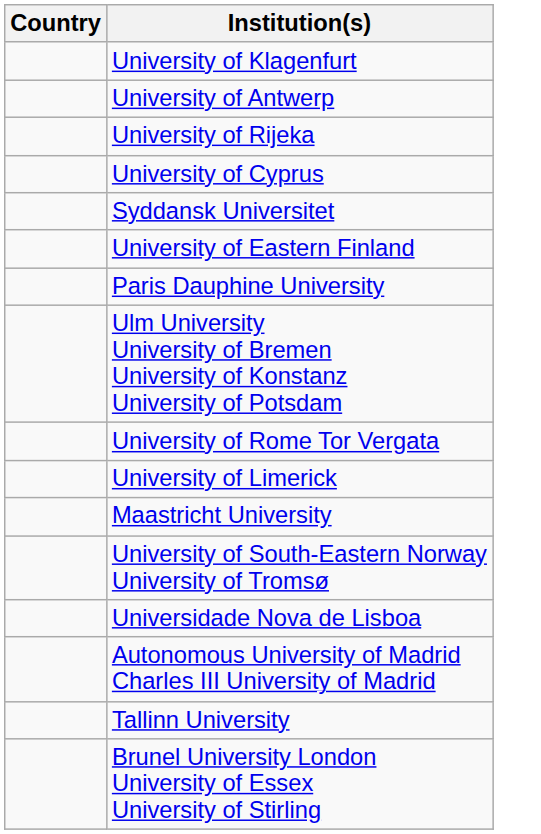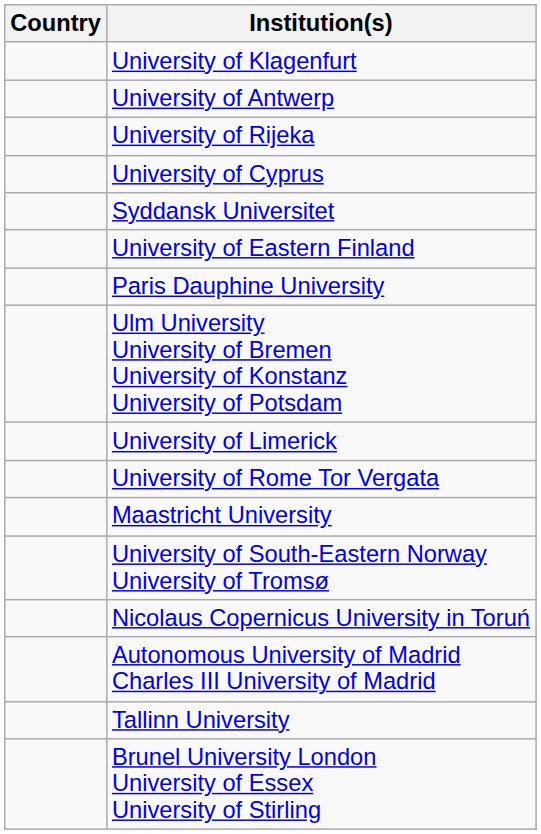 <table class="wikitable">
 <tr>
 <th>Country</th>
 <th>Institution(s)</th>
 </tr>
 <tr>
 <td><strong></strong></td>
 <td><a href='#'>University of Klagenfurt</a></td>
 </tr>
 <tr>
 <td><strong></strong></td>
 <td><a href='#'>University of Antwerp</a></td>
 </tr>
 <tr>
 <td><strong></strong></td>
 <td><a href='#'>University of Rijeka</a></td>
 </tr>
 <tr>
 <td><strong></strong></td>
 <td><a href='#'>University of Cyprus</a></td>
 </tr>
 <tr>
 <td><strong></strong></td>
 <td><a href='#'>Syddansk Universitet</a></td>
 </tr>
 <tr>
 <td><strong></strong></td>
 <td><a href='#'>University of Eastern Finland</a></td>
 </tr>
 <tr>
 <td><strong></strong></td>
 <td><a href='#'>Paris Dauphine University</a></td>
 </tr>
 <tr>
 <td><strong></strong></td>
 <td><a href='#'>Ulm University</a><br><a href='#'>University of Bremen</a><br><a href='#'>University of Konstanz</a><br><a href='#'>University of Potsdam</a></td>
 </tr>
 <tr>
 <td><strong></strong></td>
-<td><a href='#'>University of Rome Tor Vergata</a></td>
+<td><a href='#'>University of Limerick</a></td>
 </tr>
 <tr>
 <td><strong></strong></td>
-<td><a href='#'>University of Limerick</a></td>
+<td><a href='#'>University of Rome Tor Vergata</a></td>
 </tr>
 <tr>
 <td><strong></strong></td>
 <td><a href='#'>Maastricht University</a></td>
 </tr>
 <tr>
 <td><strong></strong></td>
 <td><a href='#'>University of South-Eastern Norway</a><br><a href='#'>University of Tromsø</a></td>
 </tr>
 <tr>
-<td><strong></strong></td>
-<td><a href='#'>Universidade Nova de Lisboa</a></td>
+<td></td>
+<td><a href='#'>Nicolaus Copernicus University in Toruń</a></td>
 </tr>
 <tr>
 <td><strong></strong></td>
 <td><a href='#'>Autonomous University of Madrid</a><br><a href='#'>Charles III University of Madrid</a></td>
 </tr>
 <tr>
 <td></td>
 <td><a href='#'>Tallinn University</a></td>
 </tr>
 <tr>
 <td><strong></strong></td>
 <td><a href='#'>Brunel University London</a><br><a href='#'>University of Essex</a><br><a href='#'>University of Stirling</a></td>
 </tr>
 </table>
